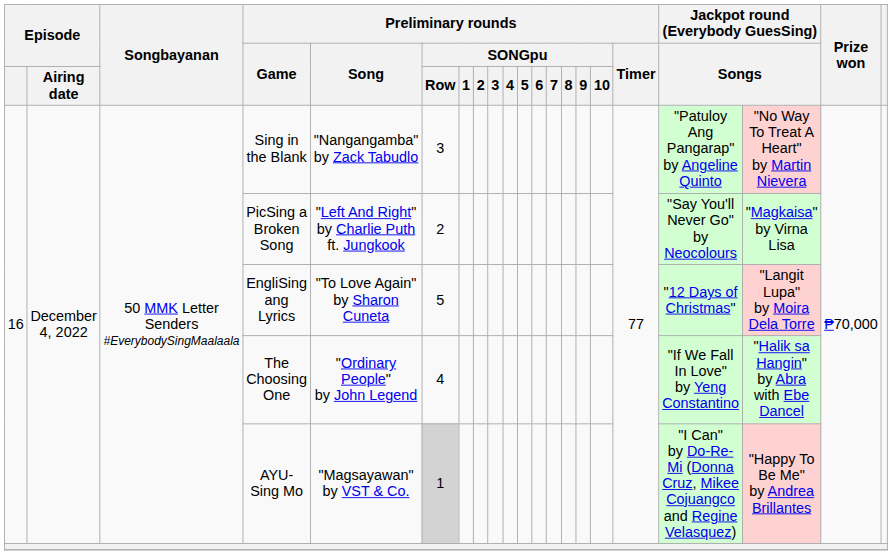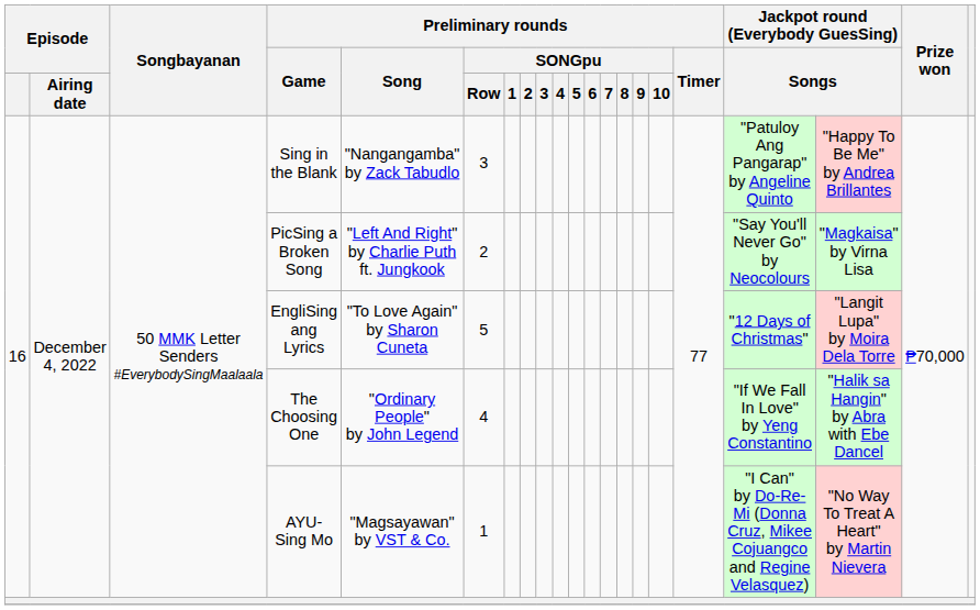 <table class="wikitable mw-collapsible mw-collapsed" style="text-align:center; width:100%">
 <tr>
 <th colspan=2 rowspan=2>Episode</th>
 <th rowspan=3>Songbayanan</th>
 <th colspan=14>Preliminary rounds</th>
 <th colspan=2>Jackpot round<br>(Everybody GuesSing)</th>
 <th rowspan=3>Prize won</th>
 <th rowspan=3></th>
 </tr>
 <tr>
 <th rowspan=2>Game</th>
 <th rowspan=2>Song</th>
 <th colspan=11>SONGpu</th>
 <th rowspan=2>Timer</th>
 <th colspan=2 rowspan=2>Songs</th>
 </tr>
 <tr>
 <th></th>
 <th>Airing date</th>
 <th>Row</th>
 <th>1</th>
 <th>2</th>
 <th>3</th>
 <th>4</th>
 <th>5</th>
 <th>6</th>
 <th>7</th>
 <th>8</th>
 <th>9</th>
 <th>10</th>
 </tr>
 <tr>
 <td rowspan=5>16</td>
 <td rowspan=5>December 4, 2022</td>
 <td rowspan=5>50 <a href='#'>MMK</a> Letter Senders<br><small><em>#EverybodySingMaalaala</em></small></td>
 <td>Sing in the Blank</td>
 <td>"Nangangamba"<br>by <a href='#'>Zack Tabudlo</a></td>
 <td>3</td>
 <td></td>
 <td></td>
 <td></td>
 <td></td>
 <td></td>
 <td></td>
 <td></td>
 <td></td>
 <td></td>
 <td></td>
 <td rowspan=5>77 </td>
 <td bgcolor=D2FFD2>"Patuloy Ang Pangarap"<br>by <a href='#'>Angeline Quinto</a></td>
-<td bgcolor=FFD2D2>"No Way To Treat A Heart"<br>by <a href='#'>Martin Nievera</a></td>
+<td bgcolor=FFD2D2>"Happy To Be Me"<br>by <a href='#'>Andrea Brillantes</a></td>
 <td rowspan=5><a href='#'>₱</a>70,000</td>
 <td rowspan=5></td>
 </tr>
 <tr>
 <td>PicSing a Broken Song</td>
 <td>"<a href='#'>Left And Right</a>"<br>by <a href='#'>Charlie Puth</a> ft. <a href='#'>Jungkook</a></td>
 <td>2</td>
 <td></td>
 <td></td>
 <td></td>
 <td></td>
 <td></td>
 <td></td>
 <td></td>
 <td></td>
 <td></td>
 <td></td>
 <td bgcolor=D2FFD2>"Say You'll Never Go"<br>by <a href='#'>Neocolours</a></td>
 <td bgcolor=D2FFD2>"<a href='#'>Magkaisa</a>"<br>by Virna Lisa</td>
 </tr>
 <tr>
 <td>EngliSing ang Lyrics</td>
 <td>"To Love Again"<br>by <a href='#'>Sharon Cuneta</a></td>
 <td>5</td>
 <td></td>
 <td></td>
 <td></td>
 <td></td>
 <td></td>
 <td></td>
 <td></td>
 <td></td>
 <td></td>
 <td></td>
 <td bgcolor=D2FFD2>"<a href='#'>12 Days of Christmas</a>"</td>
 <td bgcolor=FFD2D2>"Langit Lupa"<br>by <a href='#'>Moira Dela Torre</a></td>
 </tr>
 <tr>
 <td>The Choosing One</td>
 <td>"<a href='#'>Ordinary People</a>"<br>by <a href='#'>John Legend</a></td>
 <td>4</td>
 <td></td>
 <td></td>
 <td></td>
 <td></td>
 <td></td>
 <td></td>
 <td></td>
 <td></td>
 <td></td>
 <td></td>
 <td bgcolor=D2FFD2>"If We Fall In Love"<br>by <a href='#'>Yeng Constantino</a></td>
 <td bgcolor=D2FFD2>"<a href='#'>Halik sa Hangin</a>"<br>by <a href='#'>Abra</a> with <a href='#'>Ebe Dancel</a></td>
 </tr>
 <tr>
 <td>AYU-Sing Mo</td>
 <td>"Magsayawan"<br>by <a href='#'>VST & Co.</a></td>
-<td style="background: lightgrey;">1</td>
+<td>1</td>
 <td></td>
 <td></td>
 <td></td>
 <td></td>
 <td></td>
 <td></td>
 <td></td>
 <td></td>
 <td></td>
 <td></td>
 <td bgcolor=D2FFD2>"I Can"<br>by <a href='#'>Do-Re-Mi</a> (<a href='#'>Donna Cruz</a>, <a href='#'>Mikee Cojuangco</a> and <a href='#'>Regine Velasquez</a>)</td>
-<td bgcolor=FFD2D2>"Happy To Be Me"<br>by <a href='#'>Andrea Brillantes</a></td>
+<td bgcolor=FFD2D2>"No Way To Treat A Heart"<br>by <a href='#'>Martin Nievera</a></td>
 </tr>
 <tr>
 <th colspan=21 bgcolor=555></th>
 </tr>
 <tr>
 </tr>
 </table>
